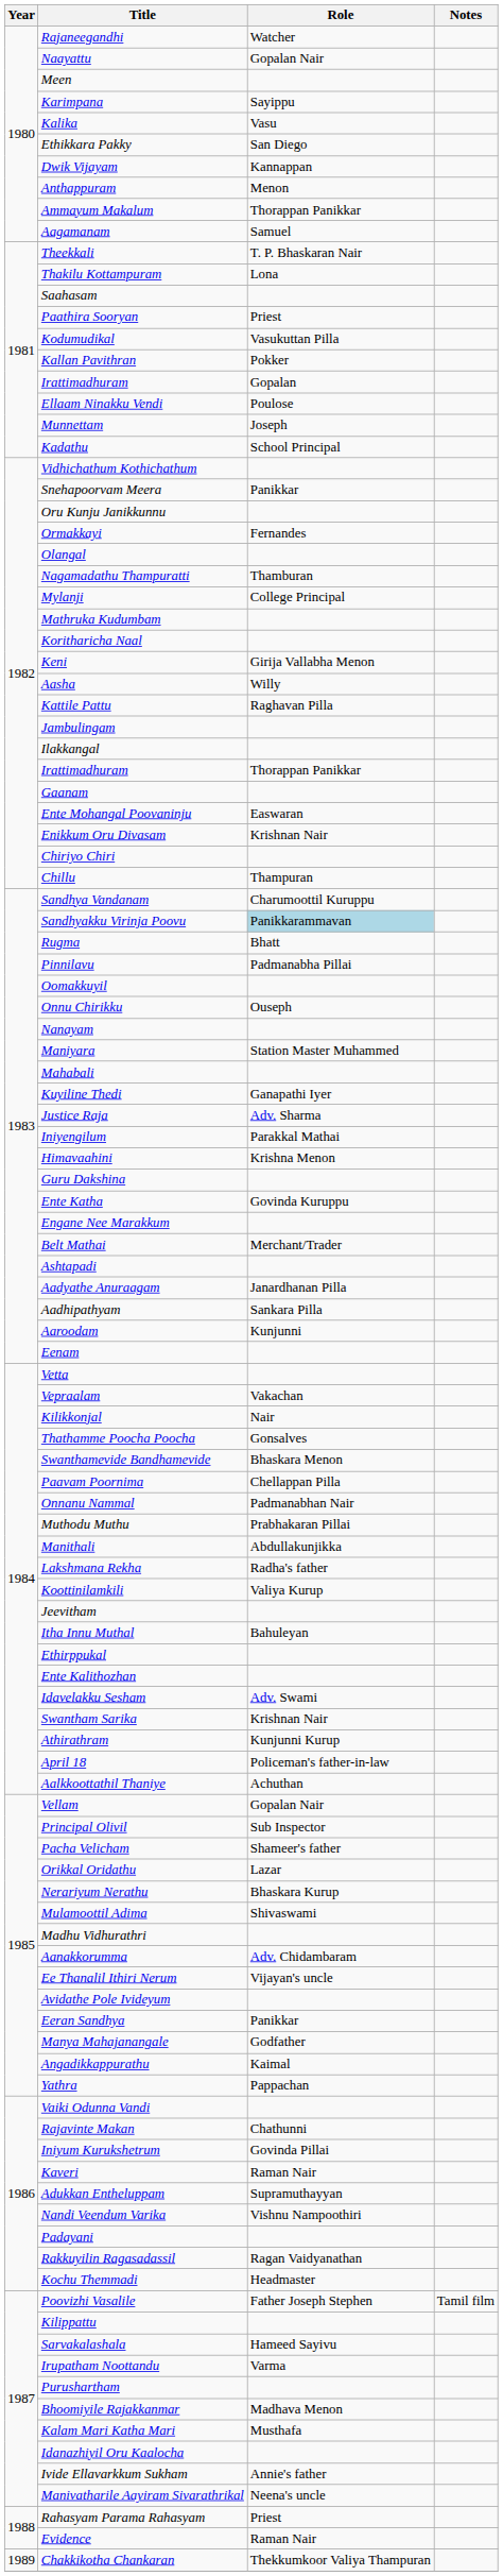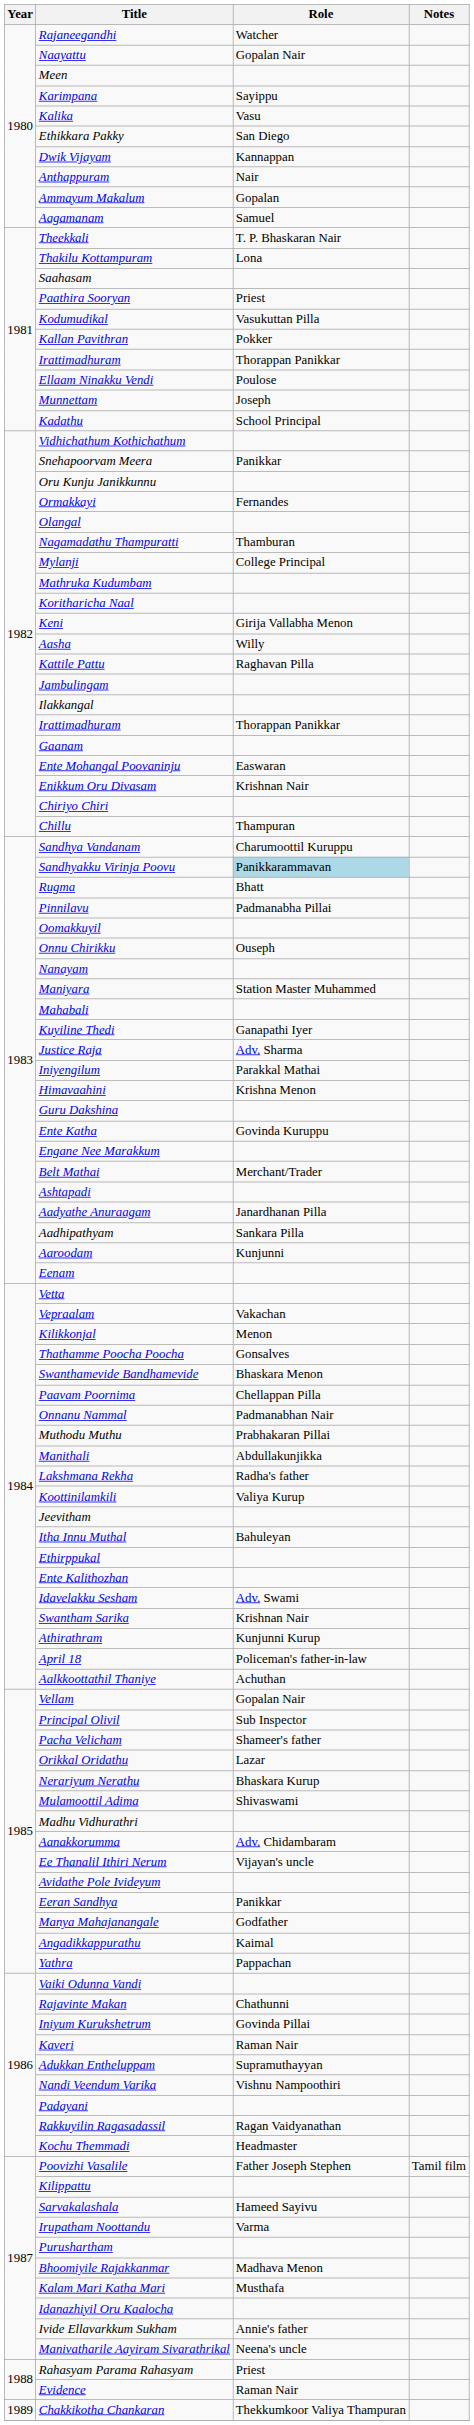 <table class="wikitable sortable">
 <tr>
 <th>Year</th>
 <th>Title</th>
 <th>Role</th>
 <th class="unsortable">Notes</th>
 </tr>
 <tr>
 <td rowspan=10>1980</td>
 <td><em><a href='#'>Rajaneegandhi</a></em></td>
 <td>Watcher</td>
 <td></td>
 </tr>
 <tr>
 <td><em><a href='#'>Naayattu</a></em></td>
 <td>Gopalan Nair</td>
 <td></td>
 </tr>
 <tr>
 <td><em>Meen</em></td>
 <td></td>
 <td></td>
 </tr>
 <tr>
 <td><em><a href='#'>Karimpana</a></em></td>
 <td>Sayippu</td>
 <td></td>
 </tr>
 <tr>
 <td><em><a href='#'>Kalika</a></em></td>
 <td>Vasu</td>
 <td></td>
 </tr>
 <tr>
 <td><em>Ethikkara Pakky</em></td>
 <td>San Diego</td>
 <td></td>
 </tr>
 <tr>
 <td><em><a href='#'>Dwik Vijayam</a></em></td>
 <td>Kannappan</td>
 <td></td>
 </tr>
 <tr>
 <td><em><a href='#'>Anthappuram</a></em></td>
-<td>Menon</td>
+<td>Nair</td>
 <td></td>
 </tr>
 <tr>
 <td><em><a href='#'>Ammayum Makalum</a></em></td>
-<td>Thorappan Panikkar</td>
+<td>Gopalan</td>
 <td></td>
 </tr>
 <tr>
 <td><em><a href='#'>Aagamanam</a></em></td>
 <td>Samuel</td>
 <td></td>
 </tr>
 <tr>
 <td rowspan=10>1981</td>
 <td><em><a href='#'>Theekkali</a></em></td>
 <td>T. P. Bhaskaran Nair</td>
 <td></td>
 </tr>
 <tr>
 <td><em><a href='#'>Thakilu Kottampuram</a></em></td>
 <td>Lona</td>
 <td></td>
 </tr>
 <tr>
 <td><em>Saahasam</em></td>
 <td></td>
 <td></td>
 </tr>
 <tr>
 <td><em><a href='#'>Paathira Sooryan</a></em></td>
 <td>Priest</td>
 <td></td>
 </tr>
 <tr>
 <td><em><a href='#'>Kodumudikal</a></em></td>
 <td>Vasukuttan Pilla</td>
 <td></td>
 </tr>
 <tr>
 <td><em><a href='#'>Kallan Pavithran</a></em></td>
 <td>Pokker</td>
 <td></td>
 </tr>
 <tr>
 <td><em><a href='#'>Irattimadhuram</a></em></td>
-<td>Gopalan</td>
+<td>Thorappan Panikkar</td>
 <td></td>
 </tr>
 <tr>
 <td><em><a href='#'>Ellaam Ninakku Vendi</a></em></td>
 <td>Poulose</td>
 <td></td>
 </tr>
 <tr>
 <td><em><a href='#'>Munnettam</a></em></td>
 <td>Joseph</td>
 <td></td>
 </tr>
 <tr>
 <td><em><a href='#'>Kadathu</a></em></td>
 <td>School Principal</td>
 <td></td>
 </tr>
 <tr>
 <td rowspan=20>1982</td>
 <td><em><a href='#'>Vidhichathum Kothichathum</a></em></td>
 <td></td>
 <td></td>
 </tr>
 <tr>
 <td><em>Snehapoorvam Meera</em></td>
 <td>Panikkar</td>
 <td></td>
 </tr>
 <tr>
 <td><em>Oru Kunju Janikkunnu</em></td>
 <td></td>
 <td></td>
 </tr>
 <tr>
 <td><em><a href='#'>Ormakkayi</a></em></td>
 <td>Fernandes</td>
 <td></td>
 </tr>
 <tr>
 <td><em><a href='#'>Olangal</a></em></td>
 <td></td>
 <td></td>
 </tr>
 <tr>
 <td><em><a href='#'>Nagamadathu Thampuratti</a></em></td>
 <td>Thamburan</td>
 <td></td>
 </tr>
 <tr>
 <td><em><a href='#'>Mylanji</a></em></td>
 <td>College Principal</td>
 <td></td>
 </tr>
 <tr>
 <td><em><a href='#'>Mathruka Kudumbam</a></em></td>
 <td></td>
 <td></td>
 </tr>
 <tr>
 <td><em><a href='#'>Koritharicha Naal</a></em></td>
 <td></td>
 <td></td>
 </tr>
 <tr>
 <td><em><a href='#'>Keni</a></em></td>
 <td>Girija Vallabha Menon</td>
 <td></td>
 </tr>
 <tr>
 <td><em><a href='#'>Aasha</a></em></td>
 <td>Willy</td>
 <td></td>
 </tr>
 <tr>
 <td><em><a href='#'>Kattile Pattu</a></em></td>
 <td>Raghavan Pilla</td>
 <td></td>
 </tr>
 <tr>
 <td><em><a href='#'>Jambulingam</a></em></td>
 <td></td>
 <td></td>
 </tr>
 <tr>
 <td><em>Ilakkangal</em></td>
 <td></td>
 <td></td>
 </tr>
 <tr>
 <td><em><a href='#'>Irattimadhuram</a></em></td>
 <td>Thorappan Panikkar</td>
 <td></td>
 </tr>
 <tr>
 <td><em><a href='#'>Gaanam</a></em></td>
 <td></td>
 <td></td>
 </tr>
 <tr>
 <td><em><a href='#'>Ente Mohangal Poovaninju</a></em></td>
 <td>Easwaran</td>
 <td></td>
 </tr>
 <tr>
 <td><em><a href='#'>Enikkum Oru Divasam</a></em></td>
 <td>Krishnan Nair</td>
 <td></td>
 </tr>
 <tr>
 <td><em><a href='#'>Chiriyo Chiri</a></em></td>
 <td></td>
 <td></td>
 </tr>
 <tr>
 <td><em><a href='#'>Chillu</a></em></td>
 <td>Thampuran</td>
 <td></td>
 </tr>
 <tr>
 <td rowspan=22>1983</td>
 <td><em><a href='#'>Sandhya Vandanam</a></em></td>
 <td>Charumoottil Kuruppu</td>
 <td></td>
 </tr>
 <tr>
 <td><em><a href='#'>Sandhyakku Virinja Poovu</a></em></td>
 <td style="background: lightblue;">Panikkarammavan</td>
 <td></td>
 </tr>
 <tr>
 <td><em><a href='#'>Rugma</a></em></td>
 <td>Bhatt</td>
 <td></td>
 </tr>
 <tr>
 <td><em><a href='#'>Pinnilavu</a></em></td>
 <td>Padmanabha Pillai</td>
 <td></td>
 </tr>
 <tr>
 <td><em><a href='#'>Oomakkuyil</a></em></td>
 <td></td>
 <td></td>
 </tr>
 <tr>
 <td><em><a href='#'>Onnu Chirikku</a></em></td>
 <td>Ouseph</td>
 <td></td>
 </tr>
 <tr>
 <td><em><a href='#'>Nanayam</a></em></td>
 <td></td>
 <td></td>
 </tr>
 <tr>
 <td><em><a href='#'>Maniyara</a></em></td>
 <td>Station Master Muhammed</td>
 <td></td>
 </tr>
 <tr>
 <td><em><a href='#'>Mahabali</a></em></td>
 <td></td>
 <td></td>
 </tr>
 <tr>
 <td><em><a href='#'>Kuyiline Thedi</a></em></td>
 <td>Ganapathi Iyer</td>
 <td></td>
 </tr>
 <tr>
 <td><em><a href='#'>Justice Raja</a></em></td>
 <td><a href='#'>Adv.</a> Sharma</td>
 <td></td>
 </tr>
 <tr>
 <td><em><a href='#'>Iniyengilum</a></em></td>
 <td>Parakkal Mathai</td>
 <td></td>
 </tr>
 <tr>
 <td><em><a href='#'>Himavaahini</a></em></td>
 <td>Krishna Menon</td>
 <td></td>
 </tr>
 <tr>
 <td><em><a href='#'>Guru Dakshina</a></em></td>
 <td></td>
 <td></td>
 </tr>
 <tr>
 <td><em><a href='#'>Ente Katha</a></em></td>
 <td>Govinda Kuruppu</td>
 <td></td>
 </tr>
 <tr>
 <td><em><a href='#'>Engane Nee Marakkum</a></em></td>
 <td></td>
 <td></td>
 </tr>
 <tr>
 <td><em><a href='#'>Belt Mathai</a></em></td>
 <td>Merchant/Trader</td>
 <td></td>
 </tr>
 <tr>
 <td><em><a href='#'>Ashtapadi</a></em></td>
 <td></td>
 <td></td>
 </tr>
 <tr>
 <td><em><a href='#'>Aadyathe Anuraagam</a></em></td>
 <td>Janardhanan Pilla</td>
 <td></td>
 </tr>
 <tr>
 <td><em>Aadhipathyam</em></td>
 <td>Sankara Pilla</td>
 <td></td>
 </tr>
 <tr>
 <td><em><a href='#'>Aaroodam</a></em></td>
 <td>Kunjunni</td>
 <td></td>
 </tr>
 <tr>
 <td><em><a href='#'>Eenam</a></em></td>
 <td></td>
 <td></td>
 </tr>
 <tr>
 <td rowspan=20>1984</td>
 <td><em><a href='#'>Vetta</a></em></td>
 <td></td>
 <td></td>
 </tr>
 <tr>
 <td><em><a href='#'>Vepraalam</a></em></td>
 <td>Vakachan</td>
 <td></td>
 </tr>
 <tr>
 <td><em><a href='#'>Kilikkonjal</a></em></td>
-<td>Nair</td>
+<td>Menon</td>
 <td></td>
 </tr>
 <tr>
 <td><em><a href='#'>Thathamme Poocha Poocha</a></em></td>
 <td>Gonsalves</td>
 <td></td>
 </tr>
 <tr>
 <td><em><a href='#'>Swanthamevide Bandhamevide</a></em></td>
 <td>Bhaskara Menon</td>
 <td></td>
 </tr>
 <tr>
 <td><em><a href='#'>Paavam Poornima</a></em></td>
 <td>Chellappan Pilla</td>
 <td></td>
 </tr>
 <tr>
 <td><em><a href='#'>Onnanu Nammal</a></em></td>
 <td>Padmanabhan Nair</td>
 <td></td>
 </tr>
 <tr>
 <td><em>Muthodu Muthu</em></td>
 <td>Prabhakaran Pillai</td>
 <td></td>
 </tr>
 <tr>
 <td><em><a href='#'>Manithali</a></em></td>
 <td>Abdullakunjikka</td>
 <td></td>
 </tr>
 <tr>
 <td><em><a href='#'>Lakshmana Rekha</a></em></td>
 <td>Radha's father</td>
 <td></td>
 </tr>
 <tr>
 <td><em><a href='#'>Koottinilamkili</a></em></td>
 <td>Valiya Kurup</td>
 <td></td>
 </tr>
 <tr>
 <td><em>Jeevitham</em></td>
 <td></td>
 <td></td>
 </tr>
 <tr>
 <td><em><a href='#'>Itha Innu Muthal</a></em></td>
 <td>Bahuleyan</td>
 <td></td>
 </tr>
 <tr>
 <td><em><a href='#'>Ethirppukal</a></em></td>
 <td></td>
 <td></td>
 </tr>
 <tr>
 <td><em><a href='#'>Ente Kalithozhan</a></em></td>
 <td></td>
 <td></td>
 </tr>
 <tr>
 <td><em><a href='#'>Idavelakku Sesham</a></em></td>
 <td><a href='#'>Adv.</a> Swami</td>
 <td></td>
 </tr>
 <tr>
 <td><em><a href='#'>Swantham Sarika</a></em></td>
 <td>Krishnan Nair</td>
 <td></td>
 </tr>
 <tr>
 <td><em><a href='#'>Athirathram</a></em></td>
 <td>Kunjunni Kurup</td>
 <td></td>
 </tr>
 <tr>
 <td><em><a href='#'>April 18</a></em></td>
 <td>Policeman's father-in-law</td>
 <td></td>
 </tr>
 <tr>
 <td><em><a href='#'>Aalkkoottathil Thaniye</a></em></td>
 <td>Achuthan</td>
 <td></td>
 </tr>
 <tr>
 <td rowspan=14>1985</td>
 <td><em><a href='#'>Vellam</a></em></td>
 <td>Gopalan Nair</td>
 <td></td>
 </tr>
 <tr>
 <td><em><a href='#'>Principal Olivil</a></em></td>
 <td>Sub Inspector</td>
 <td></td>
 </tr>
 <tr>
 <td><em><a href='#'>Pacha Velicham</a></em></td>
 <td>Shameer's father</td>
 <td></td>
 </tr>
 <tr>
 <td><em><a href='#'>Orikkal Oridathu</a></em></td>
 <td>Lazar</td>
 <td></td>
 </tr>
 <tr>
 <td><em><a href='#'>Nerariyum Nerathu</a></em></td>
 <td>Bhaskara Kurup</td>
 <td></td>
 </tr>
 <tr>
 <td><em><a href='#'>Mulamoottil Adima</a></em></td>
 <td>Shivaswami</td>
 <td></td>
 </tr>
 <tr>
 <td><em>Madhu Vidhurathri</em></td>
 <td></td>
 <td></td>
 </tr>
 <tr>
 <td><em><a href='#'>Aanakkorumma</a></em></td>
 <td><a href='#'>Adv.</a> Chidambaram</td>
 <td></td>
 </tr>
 <tr>
 <td><em><a href='#'>Ee Thanalil Ithiri Nerum</a></em></td>
 <td>Vijayan's uncle</td>
 <td></td>
 </tr>
 <tr>
 <td><em><a href='#'>Avidathe Pole Ivideyum</a></em></td>
 <td></td>
 <td></td>
 </tr>
 <tr>
 <td><em><a href='#'>Eeran Sandhya</a></em></td>
 <td>Panikkar</td>
 <td></td>
 </tr>
 <tr>
 <td><em><a href='#'>Manya Mahajanangale</a></em></td>
 <td>Godfather</td>
 <td></td>
 </tr>
 <tr>
 <td><em><a href='#'>Angadikkappurathu</a></em></td>
 <td>Kaimal</td>
 <td></td>
 </tr>
 <tr>
 <td><em><a href='#'>Yathra</a></em></td>
 <td>Pappachan</td>
 <td></td>
 </tr>
 <tr>
 <td rowspan=9>1986</td>
 <td><em><a href='#'>Vaiki Odunna Vandi</a></em></td>
 <td></td>
 <td></td>
 </tr>
 <tr>
 <td><em><a href='#'>Rajavinte Makan</a></em></td>
 <td>Chathunni</td>
 <td></td>
 </tr>
 <tr>
 <td><em><a href='#'>Iniyum Kurukshetrum</a></em></td>
 <td>Govinda Pillai</td>
 <td></td>
 </tr>
 <tr>
 <td><em><a href='#'>Kaveri</a></em></td>
 <td>Raman Nair</td>
 <td></td>
 </tr>
 <tr>
 <td><em><a href='#'>Adukkan Entheluppam</a></em></td>
 <td>Supramuthayyan</td>
 <td></td>
 </tr>
 <tr>
 <td><em><a href='#'>Nandi Veendum Varika</a></em></td>
 <td>Vishnu Nampoothiri</td>
 <td></td>
 </tr>
 <tr>
 <td><em><a href='#'>Padayani</a></em></td>
 <td></td>
 <td></td>
 </tr>
 <tr>
 <td><em><a href='#'>Rakkuyilin Ragasadassil</a></em></td>
 <td>Ragan Vaidyanathan</td>
 <td></td>
 </tr>
 <tr>
 <td><em><a href='#'>Kochu Themmadi</a></em></td>
 <td>Headmaster</td>
 <td></td>
 </tr>
 <tr>
 <td rowspan=10>1987</td>
 <td><em><a href='#'>Poovizhi Vasalile</a></em></td>
 <td>Father Joseph Stephen</td>
 <td>Tamil film</td>
 </tr>
 <tr>
 <td><em><a href='#'>Kilippattu</a></em></td>
 <td></td>
 <td></td>
 </tr>
 <tr>
 <td><em><a href='#'>Sarvakalashala</a></em></td>
 <td>Hameed Sayivu</td>
 <td></td>
 </tr>
 <tr>
 <td><em><a href='#'>Irupatham Noottandu</a></em></td>
 <td>Varma</td>
 <td></td>
 </tr>
 <tr>
 <td><em><a href='#'>Purushartham</a></em></td>
 <td></td>
 <td></td>
 </tr>
 <tr>
 <td><em><a href='#'>Bhoomiyile Rajakkanmar</a></em></td>
 <td>Madhava Menon</td>
 <td></td>
 </tr>
 <tr>
 <td><em><a href='#'>Kalam Mari Katha Mari</a></em></td>
 <td>Musthafa</td>
 <td></td>
 </tr>
 <tr>
 <td><em><a href='#'>Idanazhiyil Oru Kaalocha</a></em></td>
 <td></td>
 <td></td>
 </tr>
 <tr>
 <td><em>Ivide Ellavarkkum Sukham</em></td>
 <td>Annie's father</td>
 <td></td>
 </tr>
 <tr>
 <td><em><a href='#'>Manivatharile Aayiram Sivarathrikal</a></em></td>
 <td>Neena's uncle</td>
 <td></td>
 </tr>
 <tr>
 <td rowspan=2>1988</td>
 <td><em>Rahasyam Parama Rahasyam</em></td>
 <td>Priest</td>
 <td></td>
 </tr>
 <tr>
 <td><em><a href='#'>Evidence</a></em></td>
 <td>Raman Nair</td>
 <td></td>
 </tr>
 <tr>
 <td>1989</td>
 <td><em><a href='#'>Chakkikotha Chankaran</a></em></td>
 <td>Thekkumkoor Valiya Thampuran</td>
 <td></td>
 </tr>
 <tr>
 </tr>
 </table>
